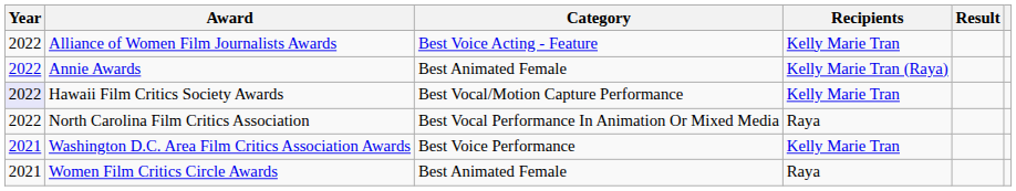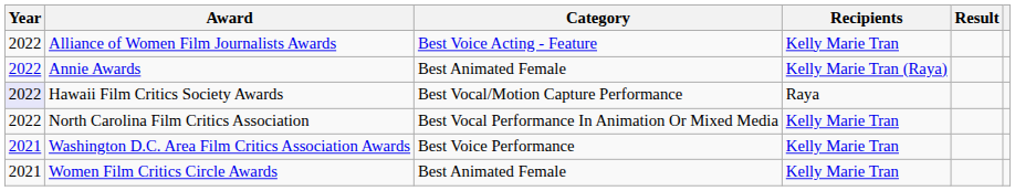 <table class="wikitable">
 <tr>
 <th>Year</th>
 <th>Award</th>
 <th>Category</th>
 <th>Recipients</th>
 <th>Result</th>
 <th></th>
 </tr>
 <tr>
 <td>2022</td>
 <td><a href='#'>Alliance of Women Film Journalists Awards</a></td>
 <td><a href='#'>Best Voice Acting - Feature</a></td>
 <td><a href='#'>Kelly Marie Tran</a></td>
 <td></td>
 <td></td>
 </tr>
 <tr>
 <td><a href='#'>2022</a></td>
 <td><a href='#'>Annie Awards</a></td>
 <td>Best Animated Female</td>
 <td><a href='#'>Kelly Marie Tran (Raya)</a></td>
 <td></td>
 <td></td>
 </tr>
 <tr>
 <td style="background: lavender;">2022</td>
 <td>Hawaii Film Critics Society Awards</td>
 <td>Best Vocal/Motion Capture Performance</td>
-<td><a href='#'>Kelly Marie Tran</a></td>
+<td>Raya</td>
 <td></td>
 <td></td>
 </tr>
 <tr>
 <td>2022</td>
 <td>North Carolina Film Critics Association</td>
 <td>Best Vocal Performance In Animation Or Mixed Media</td>
-<td>Raya</td>
+<td><a href='#'>Kelly Marie Tran</a></td>
 <td></td>
 <td></td>
 </tr>
 <tr>
 <td><a href='#'>2021</a></td>
 <td><a href='#'>Washington D.C. Area Film Critics Association Awards</a></td>
 <td>Best Voice Performance</td>
 <td><a href='#'>Kelly Marie Tran</a></td>
 <td></td>
 <td></td>
 </tr>
 <tr>
 <td>2021</td>
 <td><a href='#'>Women Film Critics Circle Awards</a></td>
 <td>Best Animated Female</td>
-<td>Raya</td>
+<td><a href='#'>Kelly Marie Tran</a></td>
 <td></td>
 <td></td>
 </tr>
 </table>
